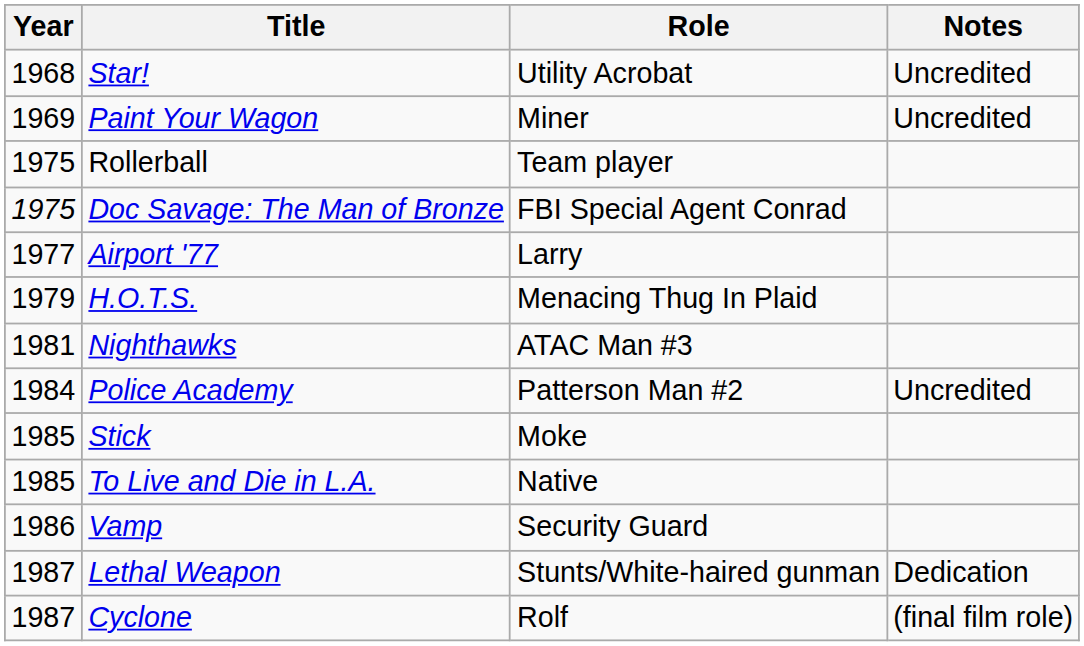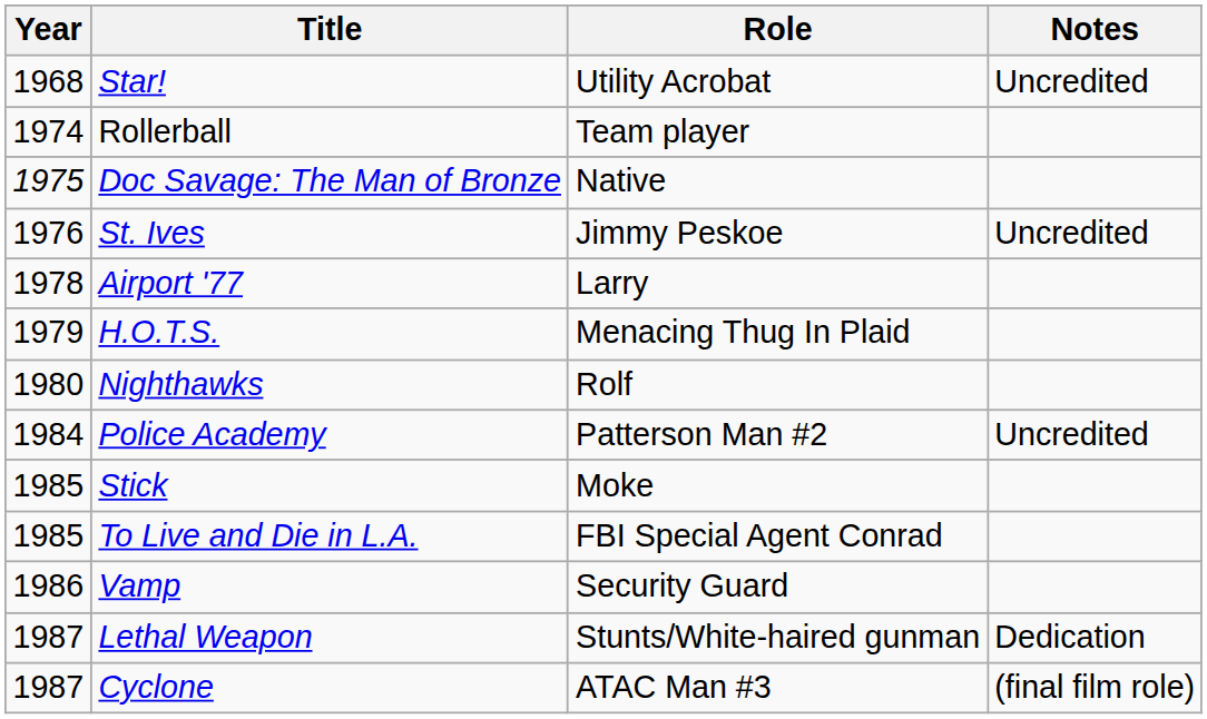 <table class="wikitable">
 <tr>
 <th>Year</th>
 <th>Title</th>
 <th>Role</th>
 <th>Notes</th>
 </tr>
 <tr>
 <td>1968</td>
 <td><em><a href='#'>Star!</a></em></td>
 <td>Utility Acrobat</td>
 <td>Uncredited</td>
 </tr>
 <tr>
-<td>1969</td>
-<td><em><a href='#'>Paint Your Wagon</a></em></td>
-<td>Miner</td>
-<td>Uncredited</td>
-</tr>
-<tr>
-<td>1975</td>
+<td>1974</td>
 <td>Rollerball</td>
 <td>Team player</td>
 <td></td>
 </tr>
 <tr>
 <td><em>1975</em></td>
 <td><em><a href='#'>Doc Savage: The Man of Bronze</a></em></td>
-<td>FBI Special Agent Conrad</td>
+<td>Native</td>
 <td></td>
 </tr>
 <tr>
-<td>1977</td>
+<td>1976</td>
+<td><em><a href='#'>St. Ives</a></em></td>
+<td>Jimmy Peskoe</td>
+<td>Uncredited</td>
+</tr>
+<tr>
+<td>1978</td>
 <td><em><a href='#'>Airport '77</a></em></td>
 <td>Larry</td>
 <td></td>
 </tr>
 <tr>
 <td>1979</td>
 <td><em><a href='#'>H.O.T.S.</a></em></td>
 <td>Menacing Thug In Plaid</td>
 <td></td>
 </tr>
 <tr>
-<td>1981</td>
+<td>1980</td>
 <td><em><a href='#'>Nighthawks</a></em></td>
-<td>ATAC Man #3</td>
+<td>Rolf</td>
 <td></td>
 </tr>
 <tr>
 <td>1984</td>
 <td><em><a href='#'>Police Academy</a></em></td>
 <td>Patterson Man #2</td>
 <td>Uncredited</td>
 </tr>
 <tr>
 <td>1985</td>
 <td><em><a href='#'>Stick</a></em></td>
 <td>Moke</td>
 <td></td>
 </tr>
 <tr>
 <td>1985</td>
 <td><em><a href='#'>To Live and Die in L.A.</a></em></td>
-<td>Native</td>
+<td>FBI Special Agent Conrad</td>
 <td></td>
 </tr>
 <tr>
 <td>1986</td>
 <td><em><a href='#'>Vamp</a></em></td>
 <td>Security Guard</td>
 <td></td>
 </tr>
 <tr>
 <td>1987</td>
 <td><em><a href='#'>Lethal Weapon</a></em></td>
 <td>Stunts/White-haired gunman</td>
 <td>Dedication</td>
 </tr>
 <tr>
 <td>1987</td>
 <td><em><a href='#'>Cyclone</a></em></td>
-<td>Rolf</td>
+<td>ATAC Man #3</td>
 <td>(final film role)</td>
 </tr>
 </table>
